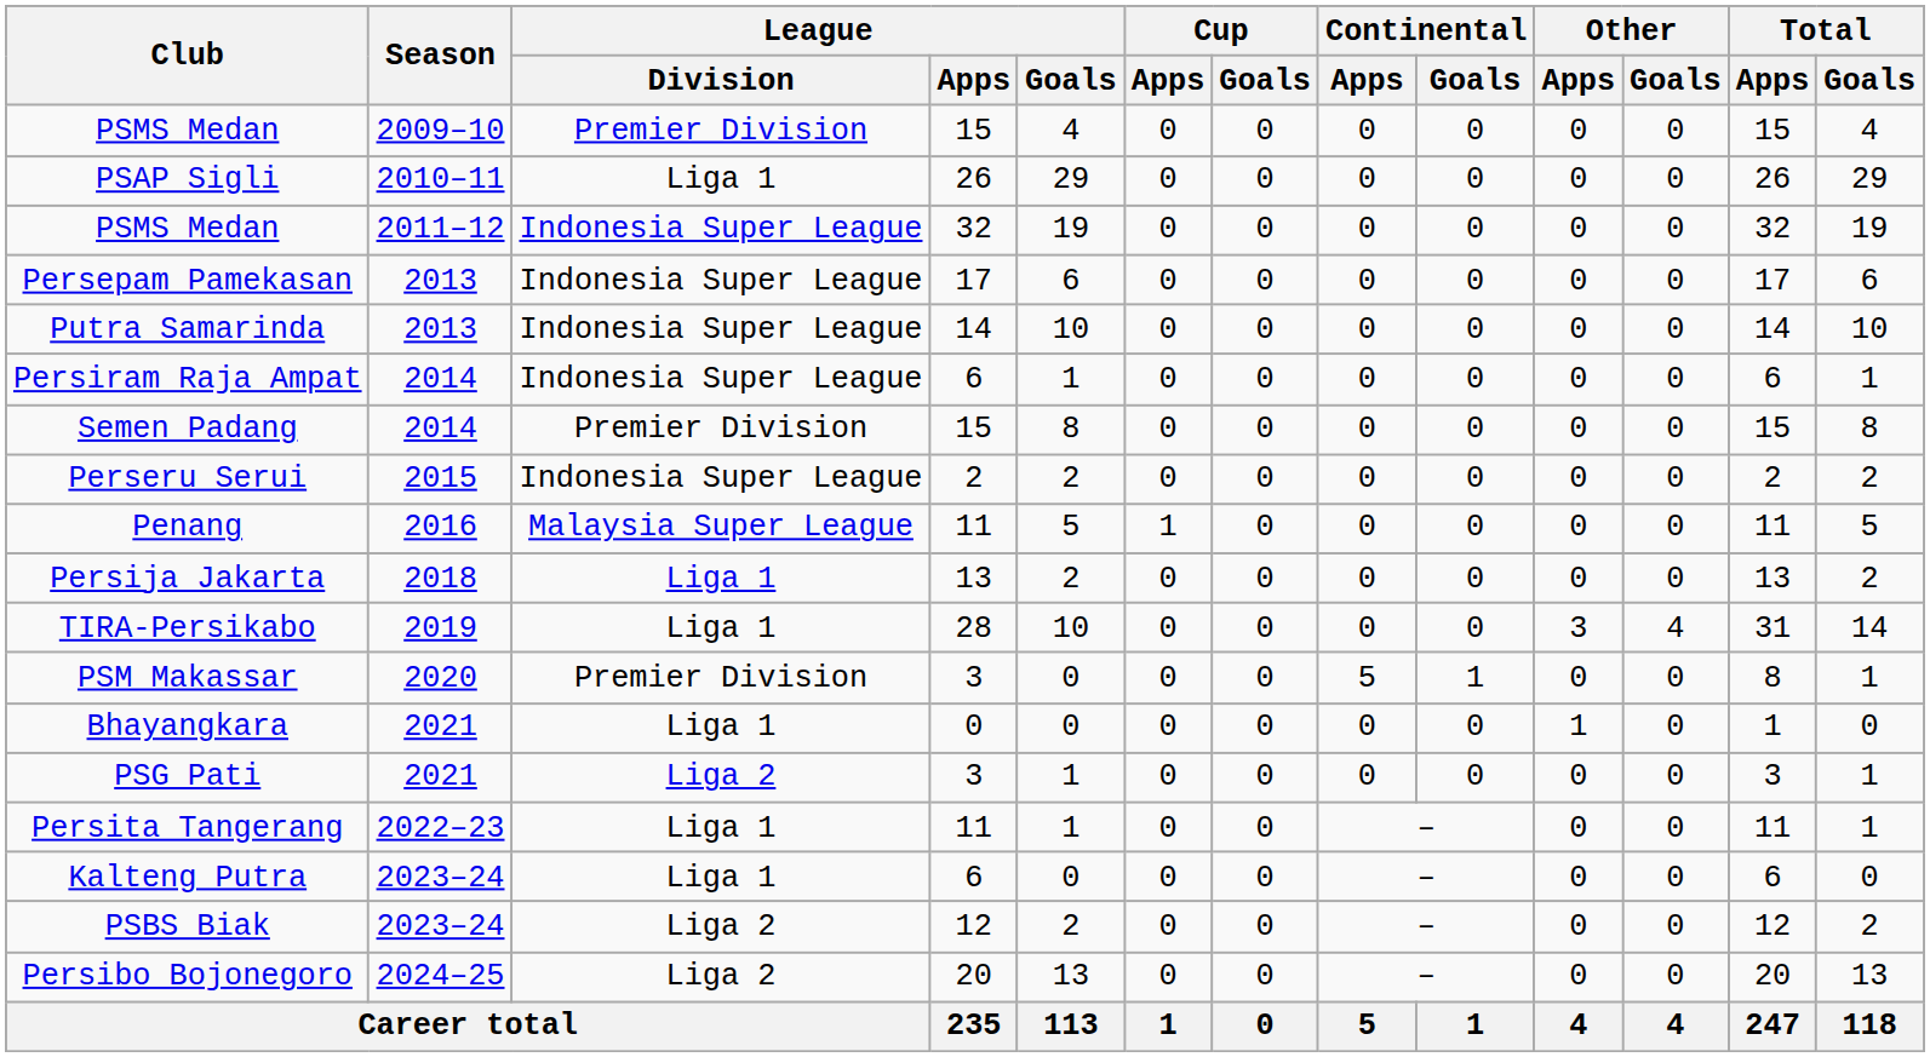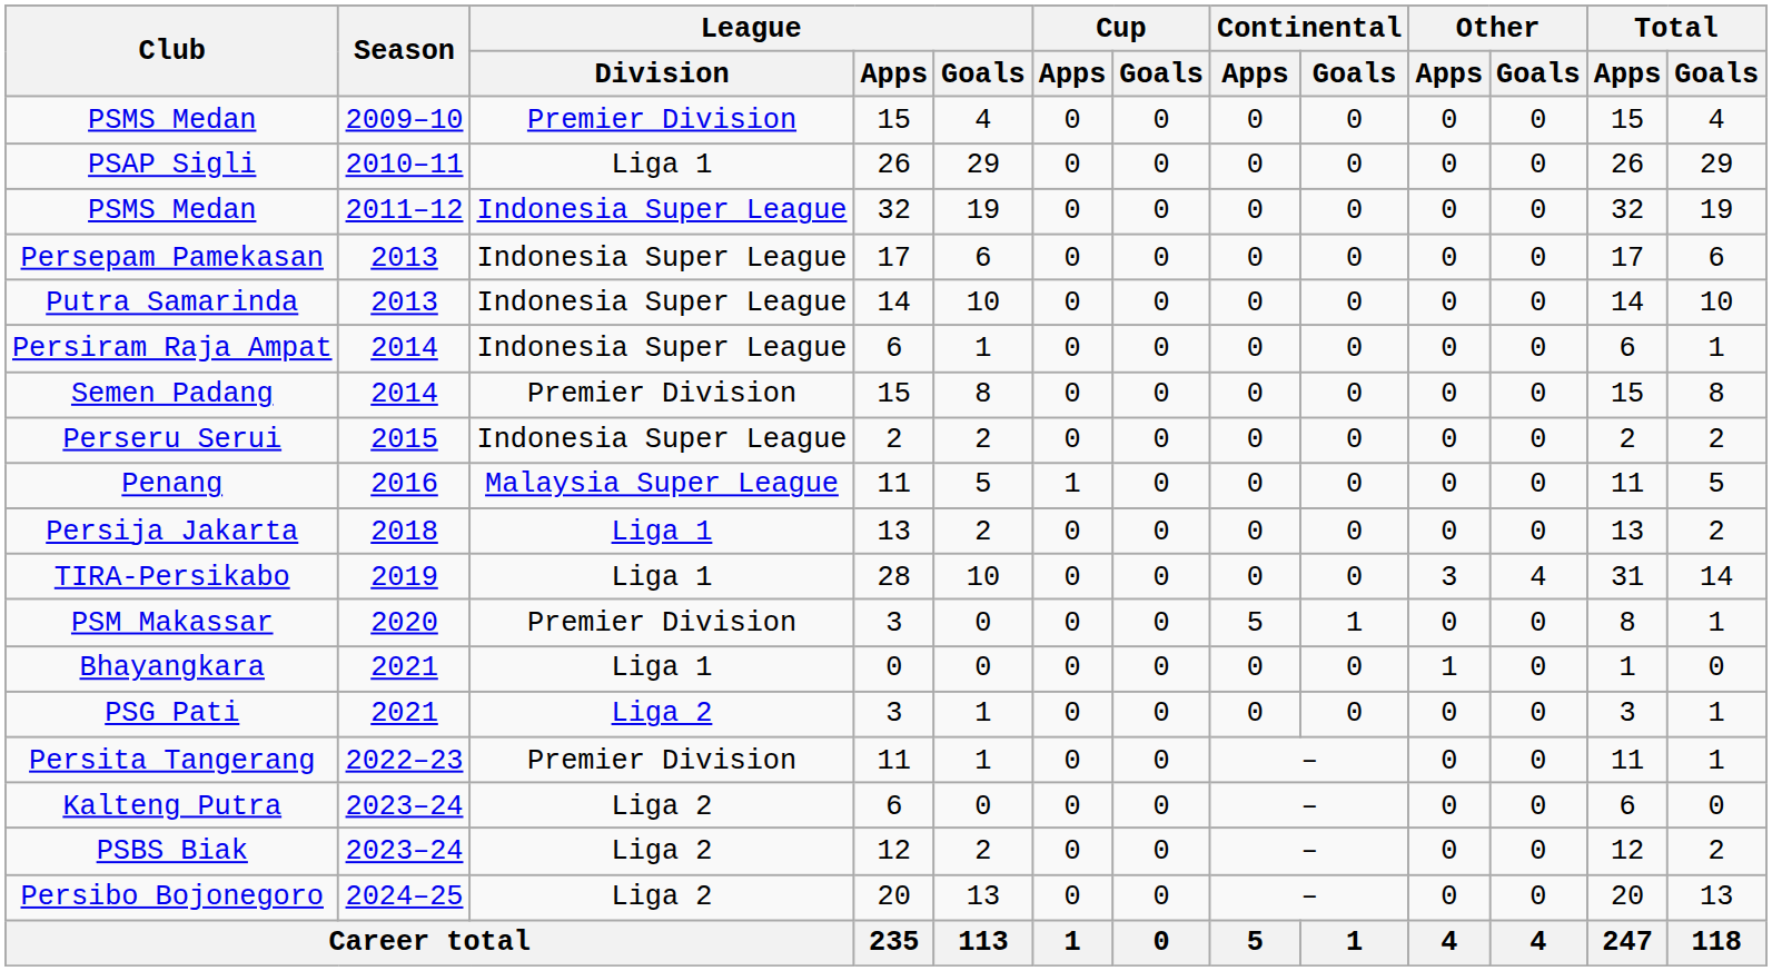 <table class="wikitable" style="text-align:center">
 <tr>
 <th rowspan="2">Club</th>
 <th rowspan="2">Season</th>
 <th colspan="3">League</th>
 <th colspan="2">Cup</th>
 <th colspan="2">Continental</th>
 <th colspan="2">Other</th>
 <th colspan="2">Total</th>
 </tr>
 <tr>
 <th>Division</th>
 <th>Apps</th>
 <th>Goals</th>
 <th>Apps</th>
 <th>Goals</th>
 <th>Apps</th>
 <th>Goals</th>
 <th>Apps</th>
 <th>Goals</th>
 <th>Apps</th>
 <th>Goals</th>
 </tr>
 <tr>
 <td rowspan="1" valign="center"><a href='#'>PSMS Medan</a></td>
 <td><a href='#'>2009–10</a></td>
 <td rowspan="1" valign="center"><a href='#'>Premier Division</a></td>
 <td>15</td>
 <td>4</td>
 <td>0</td>
 <td>0</td>
 <td>0</td>
 <td>0</td>
 <td>0</td>
 <td>0</td>
 <td>15</td>
 <td>4</td>
 </tr>
 <tr>
 <td rowspan="1" valign="center"><a href='#'>PSAP Sigli</a></td>
 <td><a href='#'>2010–11</a></td>
 <td rowspan="1" valign="center">Liga 1</td>
 <td>26</td>
 <td>29</td>
 <td>0</td>
 <td>0</td>
 <td>0</td>
 <td>0</td>
 <td>0</td>
 <td>0</td>
 <td>26</td>
 <td>29</td>
 </tr>
 <tr>
 <td rowspan="1" valign="center"><a href='#'>PSMS Medan</a></td>
 <td><a href='#'>2011–12</a></td>
 <td rowspan="1" valign="center"><a href='#'>Indonesia Super League</a></td>
 <td>32</td>
 <td>19</td>
 <td>0</td>
 <td>0</td>
 <td>0</td>
 <td>0</td>
 <td>0</td>
 <td>0</td>
 <td>32</td>
 <td>19</td>
 </tr>
 <tr>
 <td rowspan="1" valign="center"><a href='#'>Persepam Pamekasan</a></td>
 <td><a href='#'>2013</a></td>
 <td rowspan="1" valign="center">Indonesia Super League</td>
 <td>17</td>
 <td>6</td>
 <td>0</td>
 <td>0</td>
 <td>0</td>
 <td>0</td>
 <td>0</td>
 <td>0</td>
 <td>17</td>
 <td>6</td>
 </tr>
 <tr>
 <td rowspan="1" valign="center"><a href='#'>Putra Samarinda</a></td>
 <td><a href='#'>2013</a></td>
 <td rowspan="1" valign="center">Indonesia Super League</td>
 <td>14</td>
 <td>10</td>
 <td>0</td>
 <td>0</td>
 <td>0</td>
 <td>0</td>
 <td>0</td>
 <td>0</td>
 <td>14</td>
 <td>10</td>
 </tr>
 <tr>
 <td rowspan="1" valign="center"><a href='#'>Persiram Raja Ampat</a></td>
 <td><a href='#'>2014</a></td>
 <td rowspan="1" valign="center">Indonesia Super League</td>
 <td>6</td>
 <td>1</td>
 <td>0</td>
 <td>0</td>
 <td>0</td>
 <td>0</td>
 <td>0</td>
 <td>0</td>
 <td>6</td>
 <td>1</td>
 </tr>
 <tr>
 <td rowspan="1" valign="center"><a href='#'>Semen Padang</a></td>
 <td><a href='#'>2014</a></td>
 <td rowspan="1" valign="center">Premier Division</td>
 <td>15</td>
 <td>8</td>
 <td>0</td>
 <td>0</td>
 <td>0</td>
 <td>0</td>
 <td>0</td>
 <td>0</td>
 <td>15</td>
 <td>8</td>
 </tr>
 <tr>
 <td rowspan="1" valign="center"><a href='#'>Perseru Serui</a></td>
 <td><a href='#'>2015</a></td>
 <td rowspan="1" valign="center">Indonesia Super League</td>
 <td>2</td>
 <td>2</td>
 <td>0</td>
 <td>0</td>
 <td>0</td>
 <td>0</td>
 <td>0</td>
 <td>0</td>
 <td>2</td>
 <td>2</td>
 </tr>
 <tr>
 <td rowspan="1" valign="center"><a href='#'>Penang</a></td>
 <td><a href='#'>2016</a></td>
 <td rowspan="1" valign="center"><a href='#'>Malaysia Super League</a></td>
 <td>11</td>
 <td>5</td>
 <td>1</td>
 <td>0</td>
 <td>0</td>
 <td>0</td>
 <td>0</td>
 <td>0</td>
 <td>11</td>
 <td>5</td>
 </tr>
 <tr>
 <td rowspan="1" valign="center"><a href='#'>Persija Jakarta</a></td>
 <td><a href='#'>2018</a></td>
 <td rowspan="1" valign="center"><a href='#'>Liga 1</a></td>
 <td>13</td>
 <td>2</td>
 <td>0</td>
 <td>0</td>
 <td>0</td>
 <td>0</td>
 <td>0</td>
 <td>0</td>
 <td>13</td>
 <td>2</td>
 </tr>
 <tr>
 <td rowspan="1" valign="center"><a href='#'>TIRA-Persikabo</a></td>
 <td><a href='#'>2019</a></td>
 <td rowspan="1" valign="center">Liga 1</td>
 <td>28</td>
 <td>10</td>
 <td>0</td>
 <td>0</td>
 <td>0</td>
 <td>0</td>
 <td>3</td>
 <td>4</td>
 <td>31</td>
 <td>14</td>
 </tr>
 <tr>
 <td rowspan="1" valign="center"><a href='#'>PSM Makassar</a></td>
 <td><a href='#'>2020</a></td>
 <td rowspan="1" valign="center">Premier Division</td>
 <td>3</td>
 <td>0</td>
 <td>0</td>
 <td>0</td>
 <td>5</td>
 <td>1</td>
 <td>0</td>
 <td>0</td>
 <td>8</td>
 <td>1</td>
 </tr>
 <tr>
 <td rowspan="1" valign="center"><a href='#'>Bhayangkara</a></td>
 <td><a href='#'>2021</a></td>
 <td rowspan="1" valign="center">Liga 1</td>
 <td>0</td>
 <td>0</td>
 <td>0</td>
 <td>0</td>
 <td>0</td>
 <td>0</td>
 <td>1</td>
 <td>0</td>
 <td>1</td>
 <td>0</td>
 </tr>
 <tr>
 <td rowspan="1" valign="center"><a href='#'>PSG Pati</a></td>
 <td><a href='#'>2021</a></td>
 <td rowspan="1" valign="center"><a href='#'>Liga 2</a></td>
 <td>3</td>
 <td>1</td>
 <td>0</td>
 <td>0</td>
 <td>0</td>
 <td>0</td>
 <td>0</td>
 <td>0</td>
 <td>3</td>
 <td>1</td>
 </tr>
 <tr>
 <td rowspan="1"><a href='#'>Persita Tangerang</a></td>
 <td><a href='#'>2022–23</a></td>
-<td rowspan="1">Liga 1</td>
+<td rowspan="1" valign="center">Premier Division</td>
 <td>11</td>
 <td>1</td>
 <td>0</td>
 <td>0</td>
 <td colspan="2">–</td>
 <td>0</td>
 <td>0</td>
 <td>11</td>
 <td>1</td>
 </tr>
 <tr>
 <td rowspan="1"><a href='#'>Kalteng Putra</a></td>
 <td><a href='#'>2023–24</a></td>
-<td rowspan="1" valign="center">Liga 1</td>
+<td rowspan="1">Liga 2</td>
 <td>6</td>
 <td>0</td>
 <td>0</td>
 <td>0</td>
 <td colspan="2">–</td>
 <td>0</td>
 <td>0</td>
 <td>6</td>
 <td>0</td>
 </tr>
 <tr>
 <td rowspan="1"><a href='#'>PSBS Biak</a></td>
 <td><a href='#'>2023–24</a></td>
 <td rowspan="1">Liga 2</td>
 <td>12</td>
 <td>2</td>
 <td>0</td>
 <td>0</td>
 <td colspan="2">–</td>
 <td>0</td>
 <td>0</td>
 <td>12</td>
 <td>2</td>
 </tr>
 <tr>
 <td rowspan="1"><a href='#'>Persibo Bojonegoro</a></td>
 <td><a href='#'>2024–25</a></td>
 <td rowspan="1" valign="center">Liga 2</td>
 <td>20</td>
 <td>13</td>
 <td>0</td>
 <td>0</td>
 <td colspan="2">–</td>
 <td>0</td>
 <td>0</td>
 <td>20</td>
 <td>13</td>
 </tr>
 <tr>
 <th colspan="3">Career total</th>
 <th>235</th>
 <th>113</th>
 <th>1</th>
 <th>0</th>
 <th>5</th>
 <th>1</th>
 <th>4</th>
 <th>4</th>
 <th>247</th>
 <th>118</th>
 </tr>
 </table>
